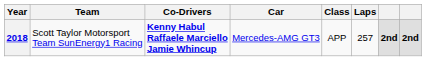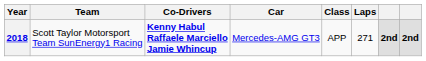 <table class="wikitable" style="text-align:center; font-size:90%">
 <tr>
 <th>Year</th>
 <th>Team</th>
 <th>Co-Drivers</th>
 <th>Car</th>
 <th>Class</th>
 <th>Laps</th>
 <th></th>
 <th></th>
 </tr>
 <tr>
 <th><a href='#'>2018</a></th>
 <td align="left" nowrap> Scott Taylor Motorsport<br> <a href='#'>Team SunEnergy1 Racing</a></td>
 <td align="left" nowrap><strong> <a href='#'>Kenny Habul</a><br> <a href='#'>Raffaele Marciello</a><br> <a href='#'>Jamie Whincup</a></strong></td>
 <td align="left" nowrap><a href='#'>Mercedes-AMG GT3</a></td>
 <td>APP</td>
-<td>257</td>
+<td>271</td>
 <td style="background:#dfdfdf;"><strong>2nd</strong></td>
 <td style="background:#dfdfdf;"><strong>2nd</strong></td>
 </tr>
 </table>
